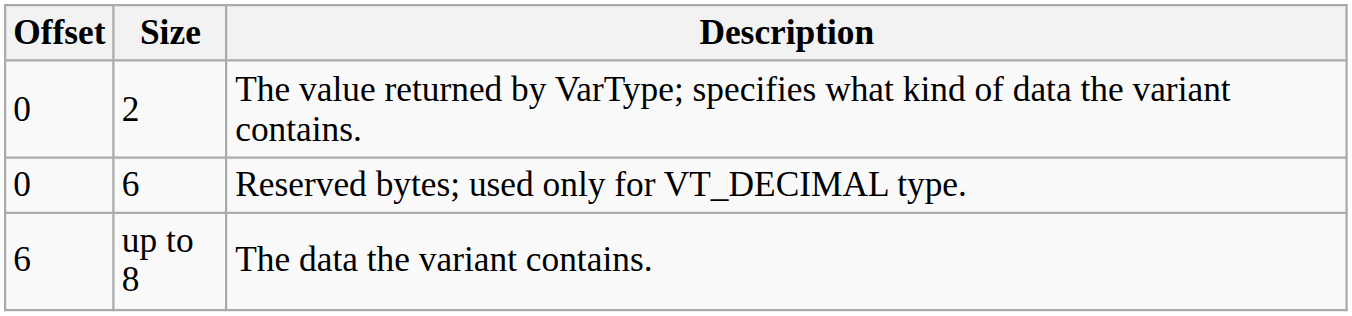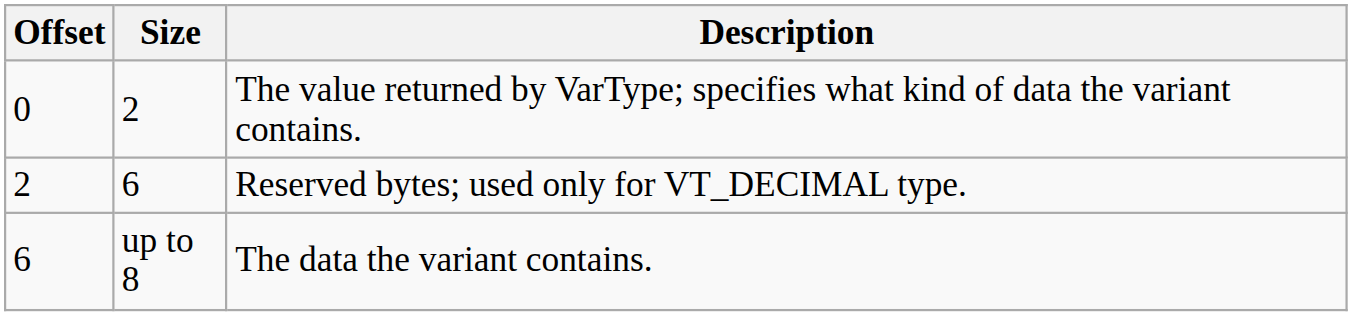 <table class="wikitable">
 <tr>
 <th>Offset</th>
 <th>Size</th>
 <th>Description</th>
 </tr>
 <tr>
 <td>0</td>
 <td>2</td>
 <td>The value returned by VarType; specifies what kind of data the variant contains.</td>
 </tr>
 <tr>
-<td>0</td>
+<td>2</td>
 <td>6</td>
 <td>Reserved bytes; used only for VT_DECIMAL type.</td>
 </tr>
 <tr>
 <td>6</td>
 <td>up to 8</td>
 <td>The data the variant contains.</td>
 </tr>
 </table>
